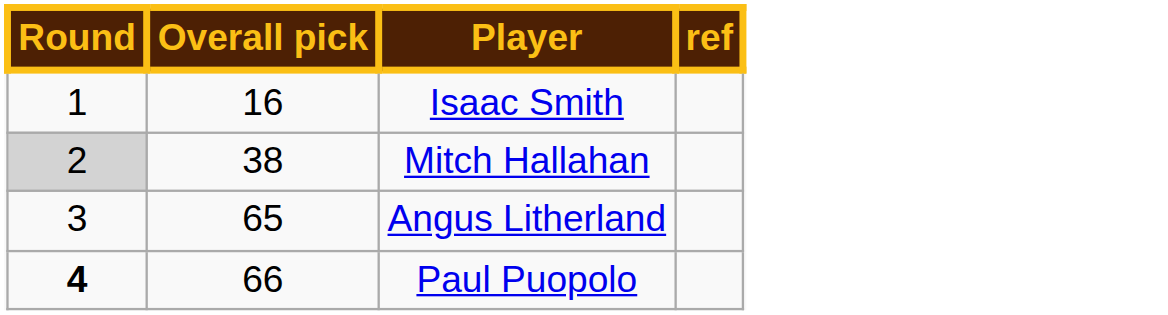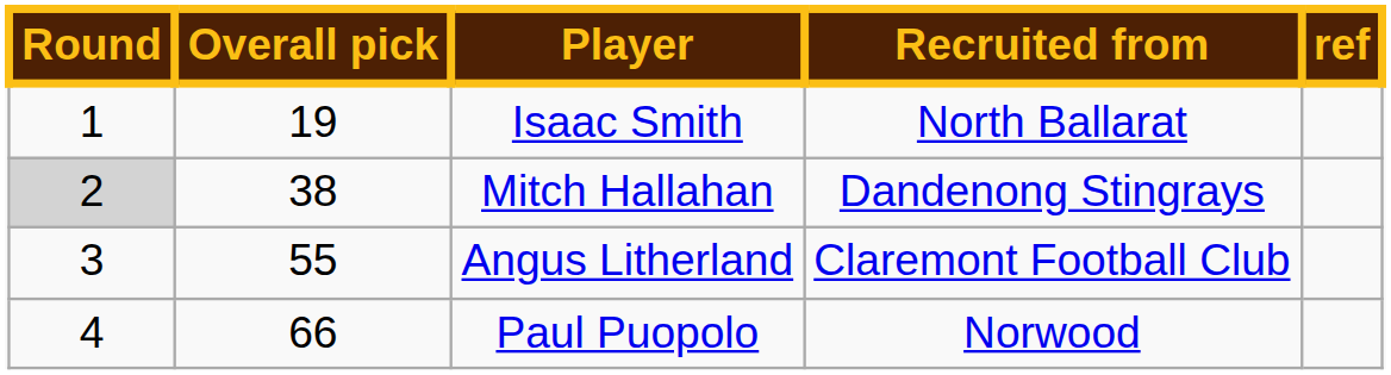 <table class="wikitable" style="text-align:center">
 <tr>
 <th style="background:#4D2004; color:#FBBF15; border: solid #FBBF15">Round</th>
 <th style="background:#4D2004; color:#FBBF15; border: solid #FBBF15">Overall pick</th>
 <th style="background:#4D2004; color:#FBBF15; border: solid #FBBF15">Player</th>
+<th style="background:#4D2004; color:#FBBF15; border: solid #FBBF15">Recruited from</th>
 <th style="background:#4D2004; color:#FBBF15; border: solid #FBBF15">ref</th>
 </tr>
 <tr>
 <td>1</td>
-<td>16</td>
+<td>19</td>
 <td><a href='#'>Isaac Smith</a></td>
+<td><a href='#'>North Ballarat</a></td>
 <td></td>
 </tr>
 <tr>
 <td style="background: lightgrey;">2</td>
 <td>38</td>
 <td><a href='#'>Mitch Hallahan</a></td>
+<td><a href='#'>Dandenong Stingrays</a></td>
 <td></td>
 </tr>
 <tr>
 <td>3</td>
-<td>65</td>
+<td>55</td>
 <td><a href='#'>Angus Litherland</a></td>
+<td><a href='#'>Claremont Football Club</a></td>
 <td></td>
 </tr>
 <tr>
-<td><strong>4</strong></td>
+<td>4</td>
 <td>66</td>
 <td><a href='#'>Paul Puopolo</a></td>
+<td><a href='#'>Norwood</a></td>
 <td></td>
 </tr>
 </table>
